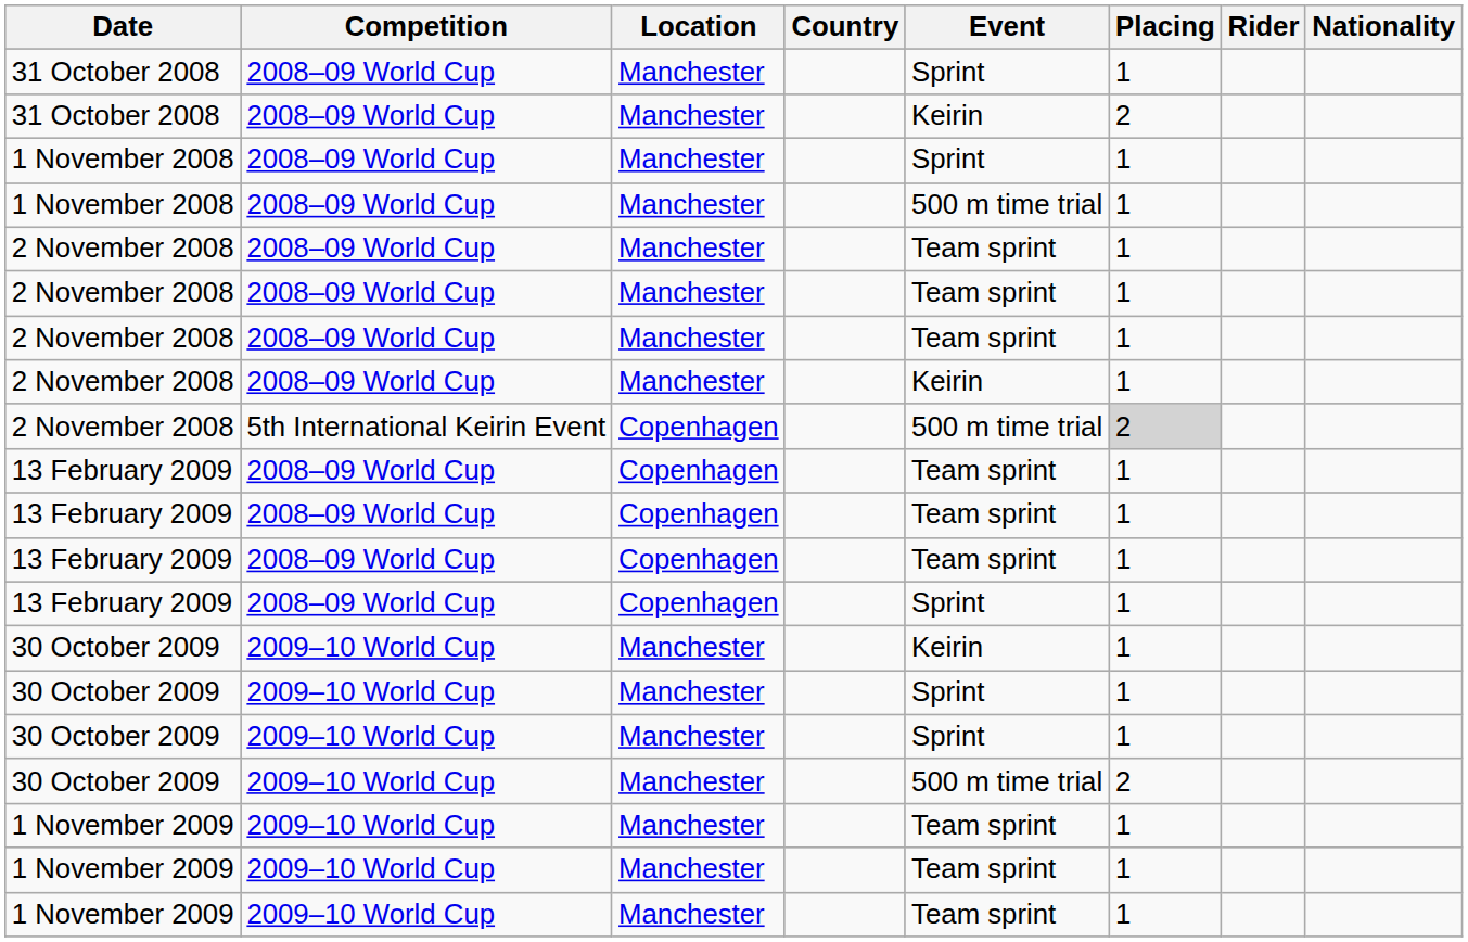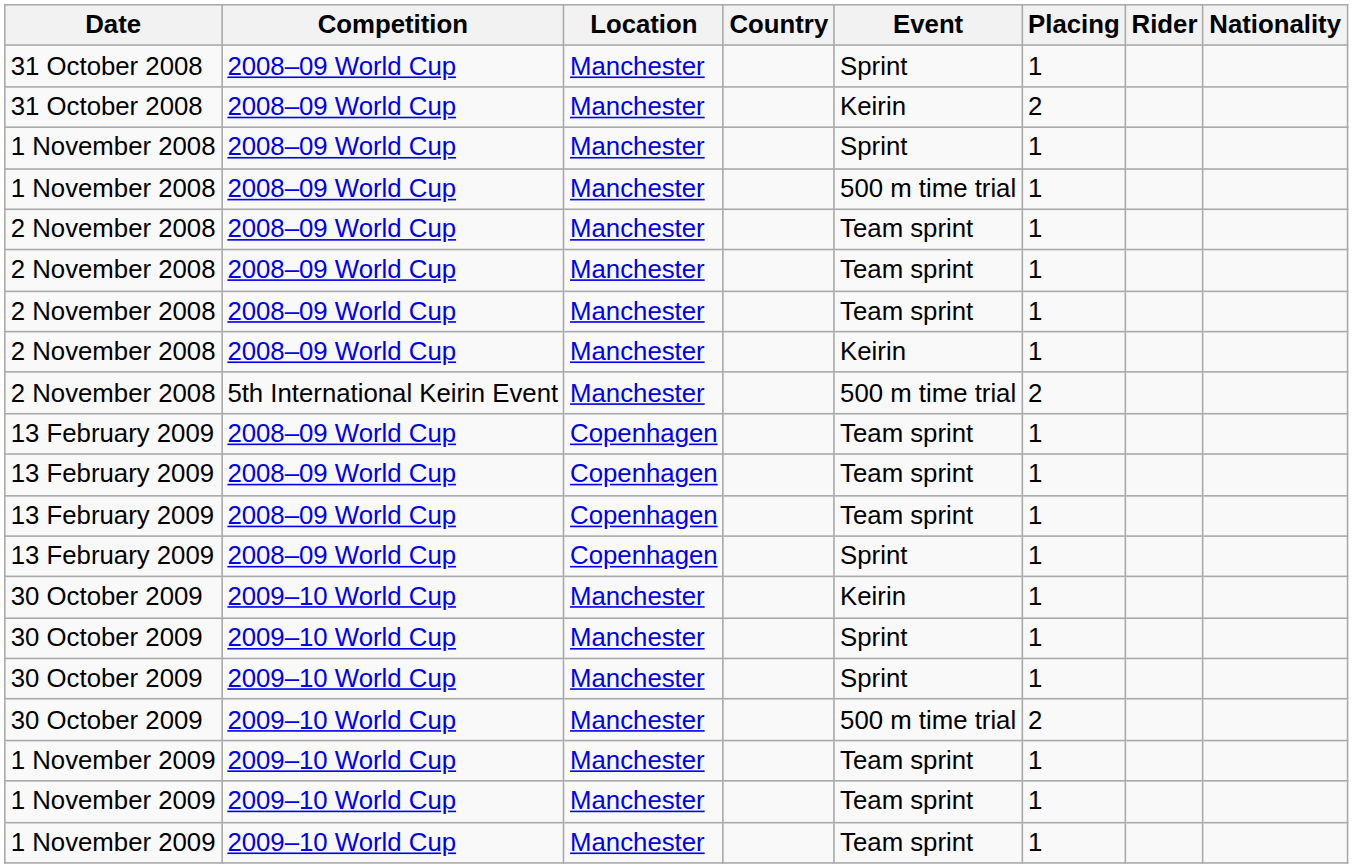 <table class="wikitable sortable">
 <tr>
 <th>Date</th>
 <th>Competition</th>
 <th>Location</th>
 <th>Country</th>
 <th>Event</th>
 <th>Placing</th>
 <th>Rider</th>
 <th>Nationality</th>
 </tr>
 <tr>
 <td>31 October 2008</td>
 <td><a href='#'>2008–09 World Cup</a></td>
 <td><a href='#'>Manchester</a></td>
 <td></td>
 <td>Sprint</td>
 <td>1</td>
 <td></td>
 <td></td>
 </tr>
 <tr>
 <td>31 October 2008</td>
 <td><a href='#'>2008–09 World Cup</a></td>
 <td><a href='#'>Manchester</a></td>
 <td></td>
 <td>Keirin</td>
 <td>2</td>
 <td></td>
 <td></td>
 </tr>
 <tr>
 <td>1 November 2008</td>
 <td><a href='#'>2008–09 World Cup</a></td>
 <td><a href='#'>Manchester</a></td>
 <td></td>
 <td>Sprint</td>
 <td>1</td>
 <td></td>
 <td></td>
 </tr>
 <tr>
 <td>1 November 2008</td>
 <td><a href='#'>2008–09 World Cup</a></td>
 <td><a href='#'>Manchester</a></td>
 <td></td>
 <td>500 m time trial</td>
 <td>1</td>
 <td></td>
 <td></td>
 </tr>
 <tr>
 <td>2 November 2008</td>
 <td><a href='#'>2008–09 World Cup</a></td>
 <td><a href='#'>Manchester</a></td>
 <td></td>
 <td>Team sprint</td>
 <td>1</td>
 <td></td>
 <td></td>
 </tr>
 <tr>
 <td>2 November 2008</td>
 <td><a href='#'>2008–09 World Cup</a></td>
 <td><a href='#'>Manchester</a></td>
 <td></td>
 <td>Team sprint</td>
 <td>1</td>
 <td></td>
 <td></td>
 </tr>
 <tr>
 <td>2 November 2008</td>
 <td><a href='#'>2008–09 World Cup</a></td>
 <td><a href='#'>Manchester</a></td>
 <td></td>
 <td>Team sprint</td>
 <td>1</td>
 <td></td>
 <td></td>
 </tr>
 <tr>
 <td>2 November 2008</td>
 <td><a href='#'>2008–09 World Cup</a></td>
 <td><a href='#'>Manchester</a></td>
 <td></td>
 <td>Keirin</td>
 <td>1</td>
 <td></td>
 <td></td>
 </tr>
 <tr>
 <td>2 November 2008</td>
 <td>5th International Keirin Event</td>
-<td><a href='#'>Copenhagen</a></td>
+<td><a href='#'>Manchester</a></td>
 <td></td>
 <td>500 m time trial</td>
-<td style="background: lightgrey;">2</td>
+<td>2</td>
 <td></td>
 <td></td>
 </tr>
 <tr>
 <td>13 February 2009</td>
 <td><a href='#'>2008–09 World Cup</a></td>
 <td><a href='#'>Copenhagen</a></td>
 <td></td>
 <td>Team sprint</td>
 <td>1</td>
 <td></td>
 <td></td>
 </tr>
 <tr>
 <td>13 February 2009</td>
 <td><a href='#'>2008–09 World Cup</a></td>
 <td><a href='#'>Copenhagen</a></td>
 <td></td>
 <td>Team sprint</td>
 <td>1</td>
 <td></td>
 <td></td>
 </tr>
 <tr>
 <td>13 February 2009</td>
 <td><a href='#'>2008–09 World Cup</a></td>
 <td><a href='#'>Copenhagen</a></td>
 <td></td>
 <td>Team sprint</td>
 <td>1</td>
 <td></td>
 <td></td>
 </tr>
 <tr>
 <td>13 February 2009</td>
 <td><a href='#'>2008–09 World Cup</a></td>
 <td><a href='#'>Copenhagen</a></td>
 <td></td>
 <td>Sprint</td>
 <td>1</td>
 <td></td>
 <td></td>
 </tr>
 <tr>
 <td>30 October 2009</td>
 <td><a href='#'>2009–10 World Cup</a></td>
 <td><a href='#'>Manchester</a></td>
 <td></td>
 <td>Keirin</td>
 <td>1</td>
 <td></td>
 <td></td>
 </tr>
 <tr>
 <td>30 October 2009</td>
 <td><a href='#'>2009–10 World Cup</a></td>
 <td><a href='#'>Manchester</a></td>
 <td></td>
 <td>Sprint</td>
 <td>1</td>
 <td></td>
 <td></td>
 </tr>
 <tr>
 <td>30 October 2009</td>
 <td><a href='#'>2009–10 World Cup</a></td>
 <td><a href='#'>Manchester</a></td>
 <td></td>
 <td>Sprint</td>
 <td>1</td>
 <td></td>
 <td></td>
 </tr>
 <tr>
 <td>30 October 2009</td>
 <td><a href='#'>2009–10 World Cup</a></td>
 <td><a href='#'>Manchester</a></td>
 <td></td>
 <td>500 m time trial</td>
 <td>2</td>
 <td></td>
 <td></td>
 </tr>
 <tr>
 <td>1 November 2009</td>
 <td><a href='#'>2009–10 World Cup</a></td>
 <td><a href='#'>Manchester</a></td>
 <td></td>
 <td>Team sprint</td>
 <td>1</td>
 <td></td>
 <td></td>
 </tr>
 <tr>
 <td>1 November 2009</td>
 <td><a href='#'>2009–10 World Cup</a></td>
 <td><a href='#'>Manchester</a></td>
 <td></td>
 <td>Team sprint</td>
 <td>1</td>
 <td></td>
 <td></td>
 </tr>
 <tr>
 <td>1 November 2009</td>
 <td><a href='#'>2009–10 World Cup</a></td>
 <td><a href='#'>Manchester</a></td>
 <td></td>
 <td>Team sprint</td>
 <td>1</td>
 <td></td>
 <td></td>
 </tr>
 </table>
